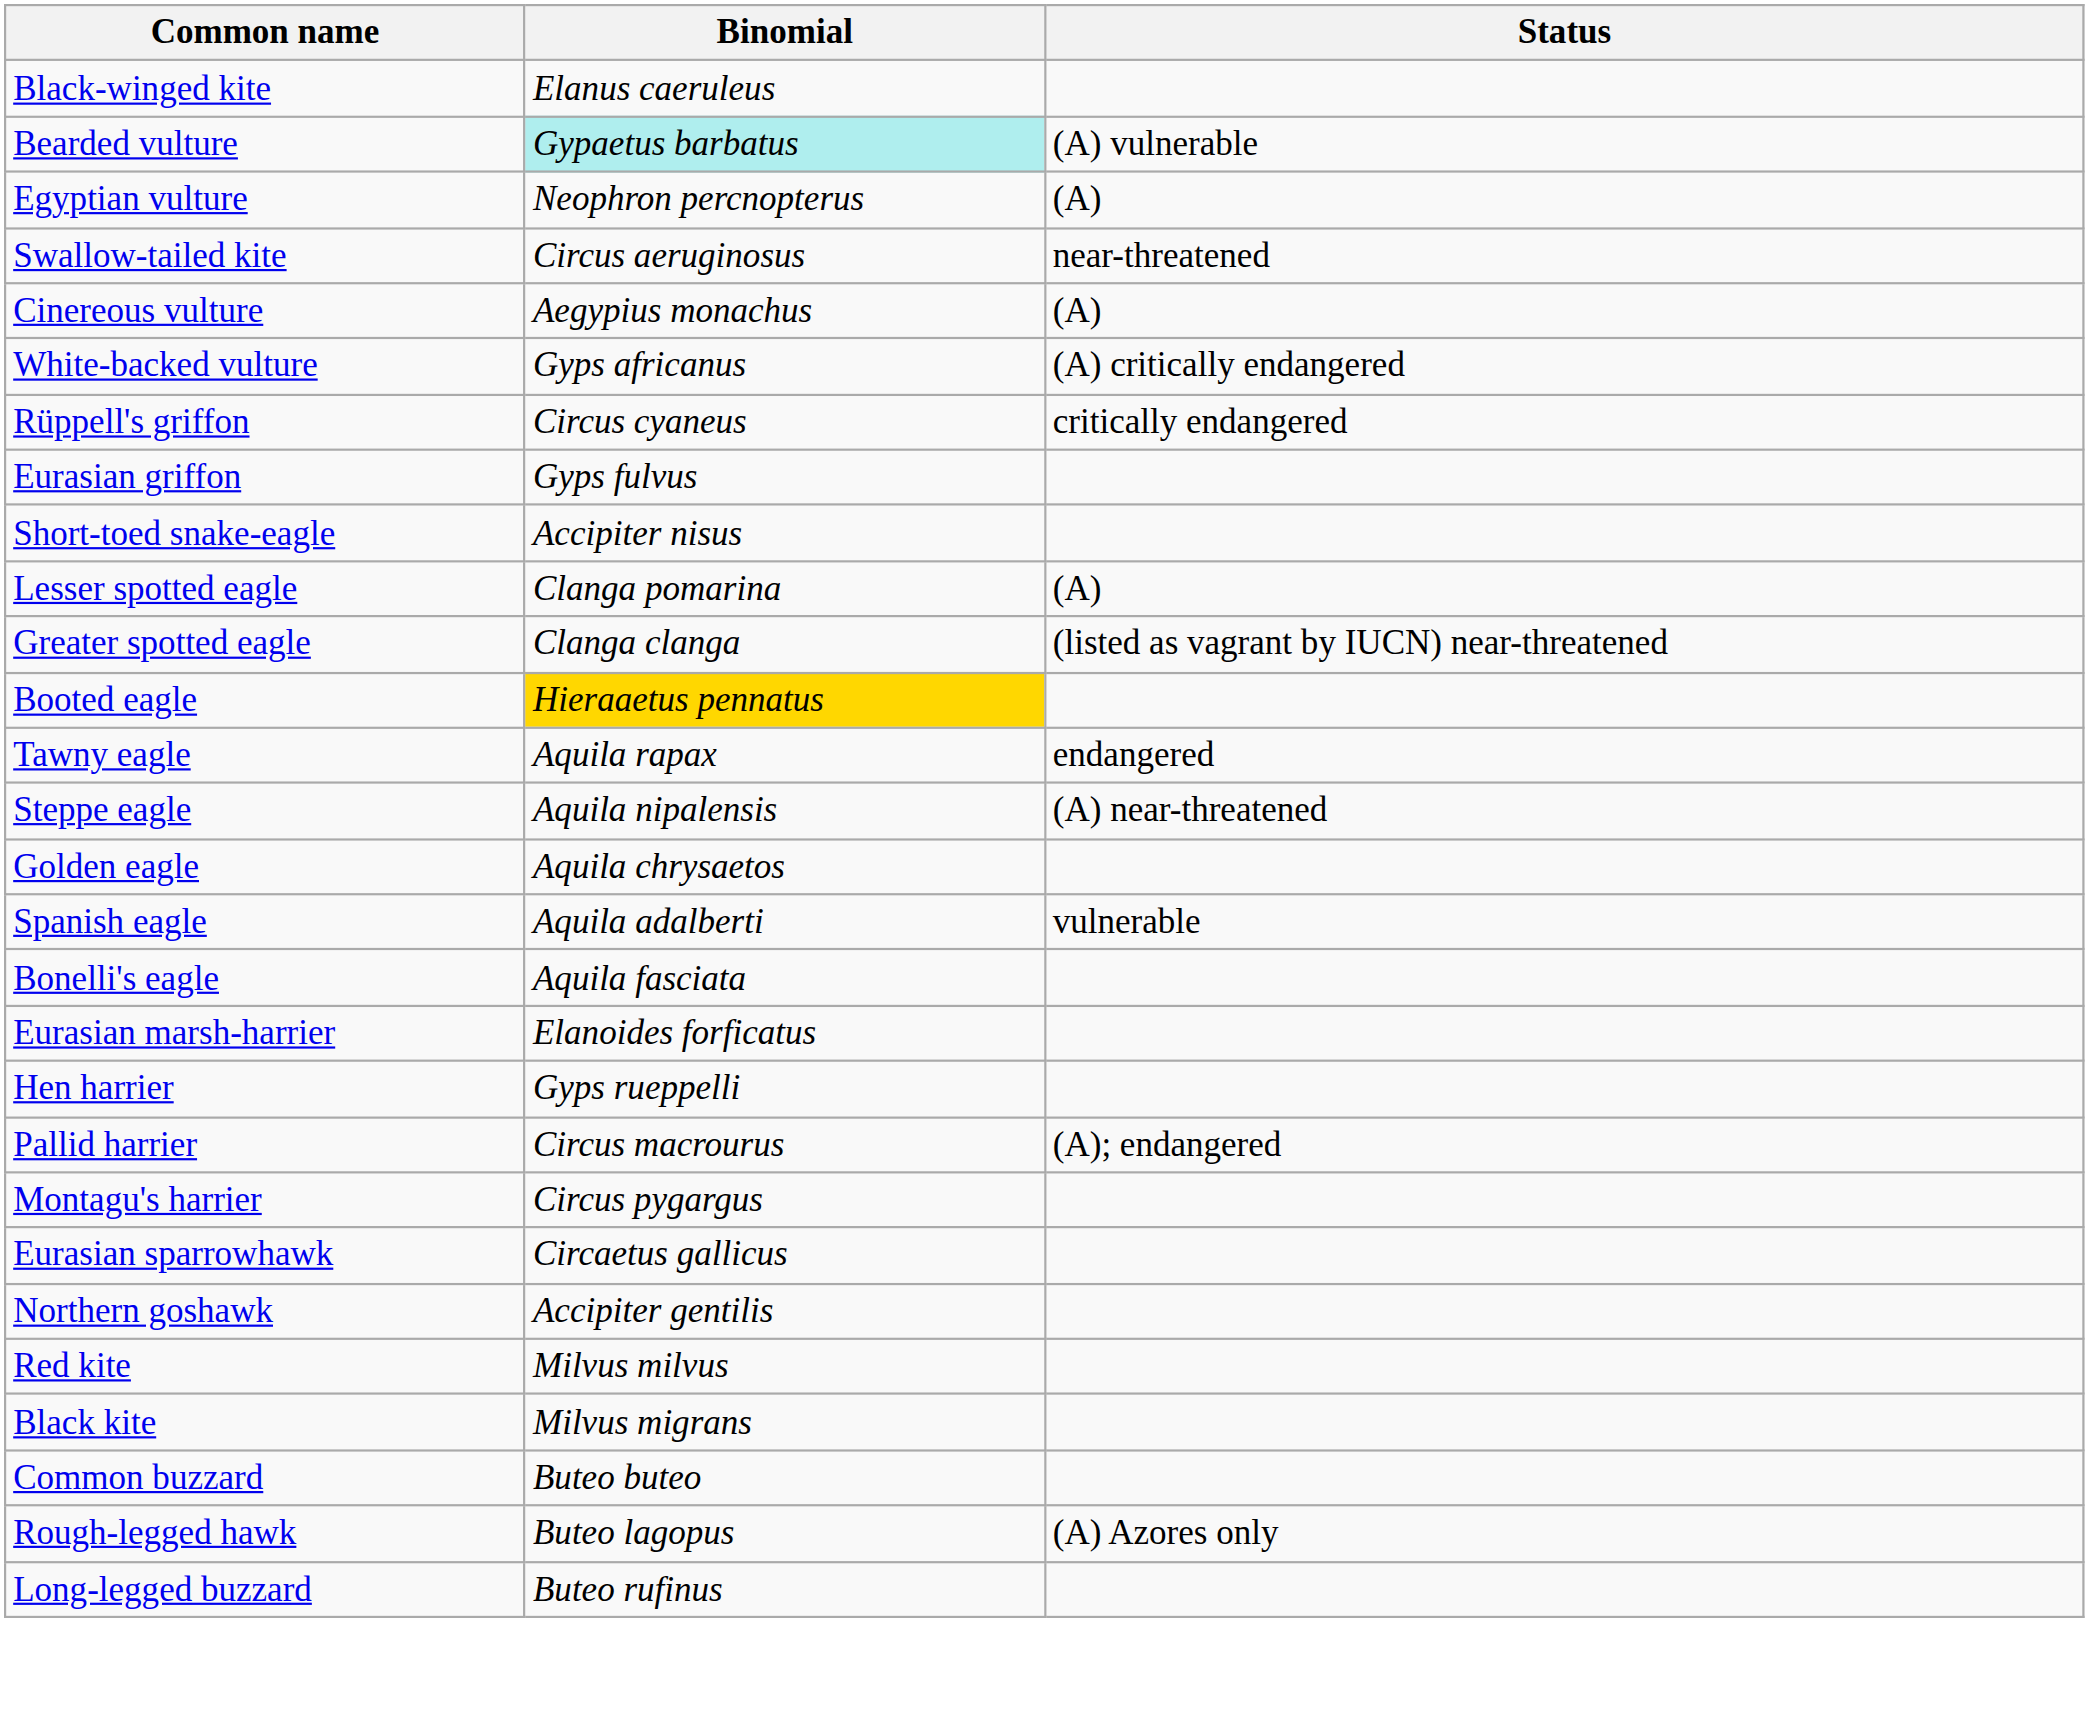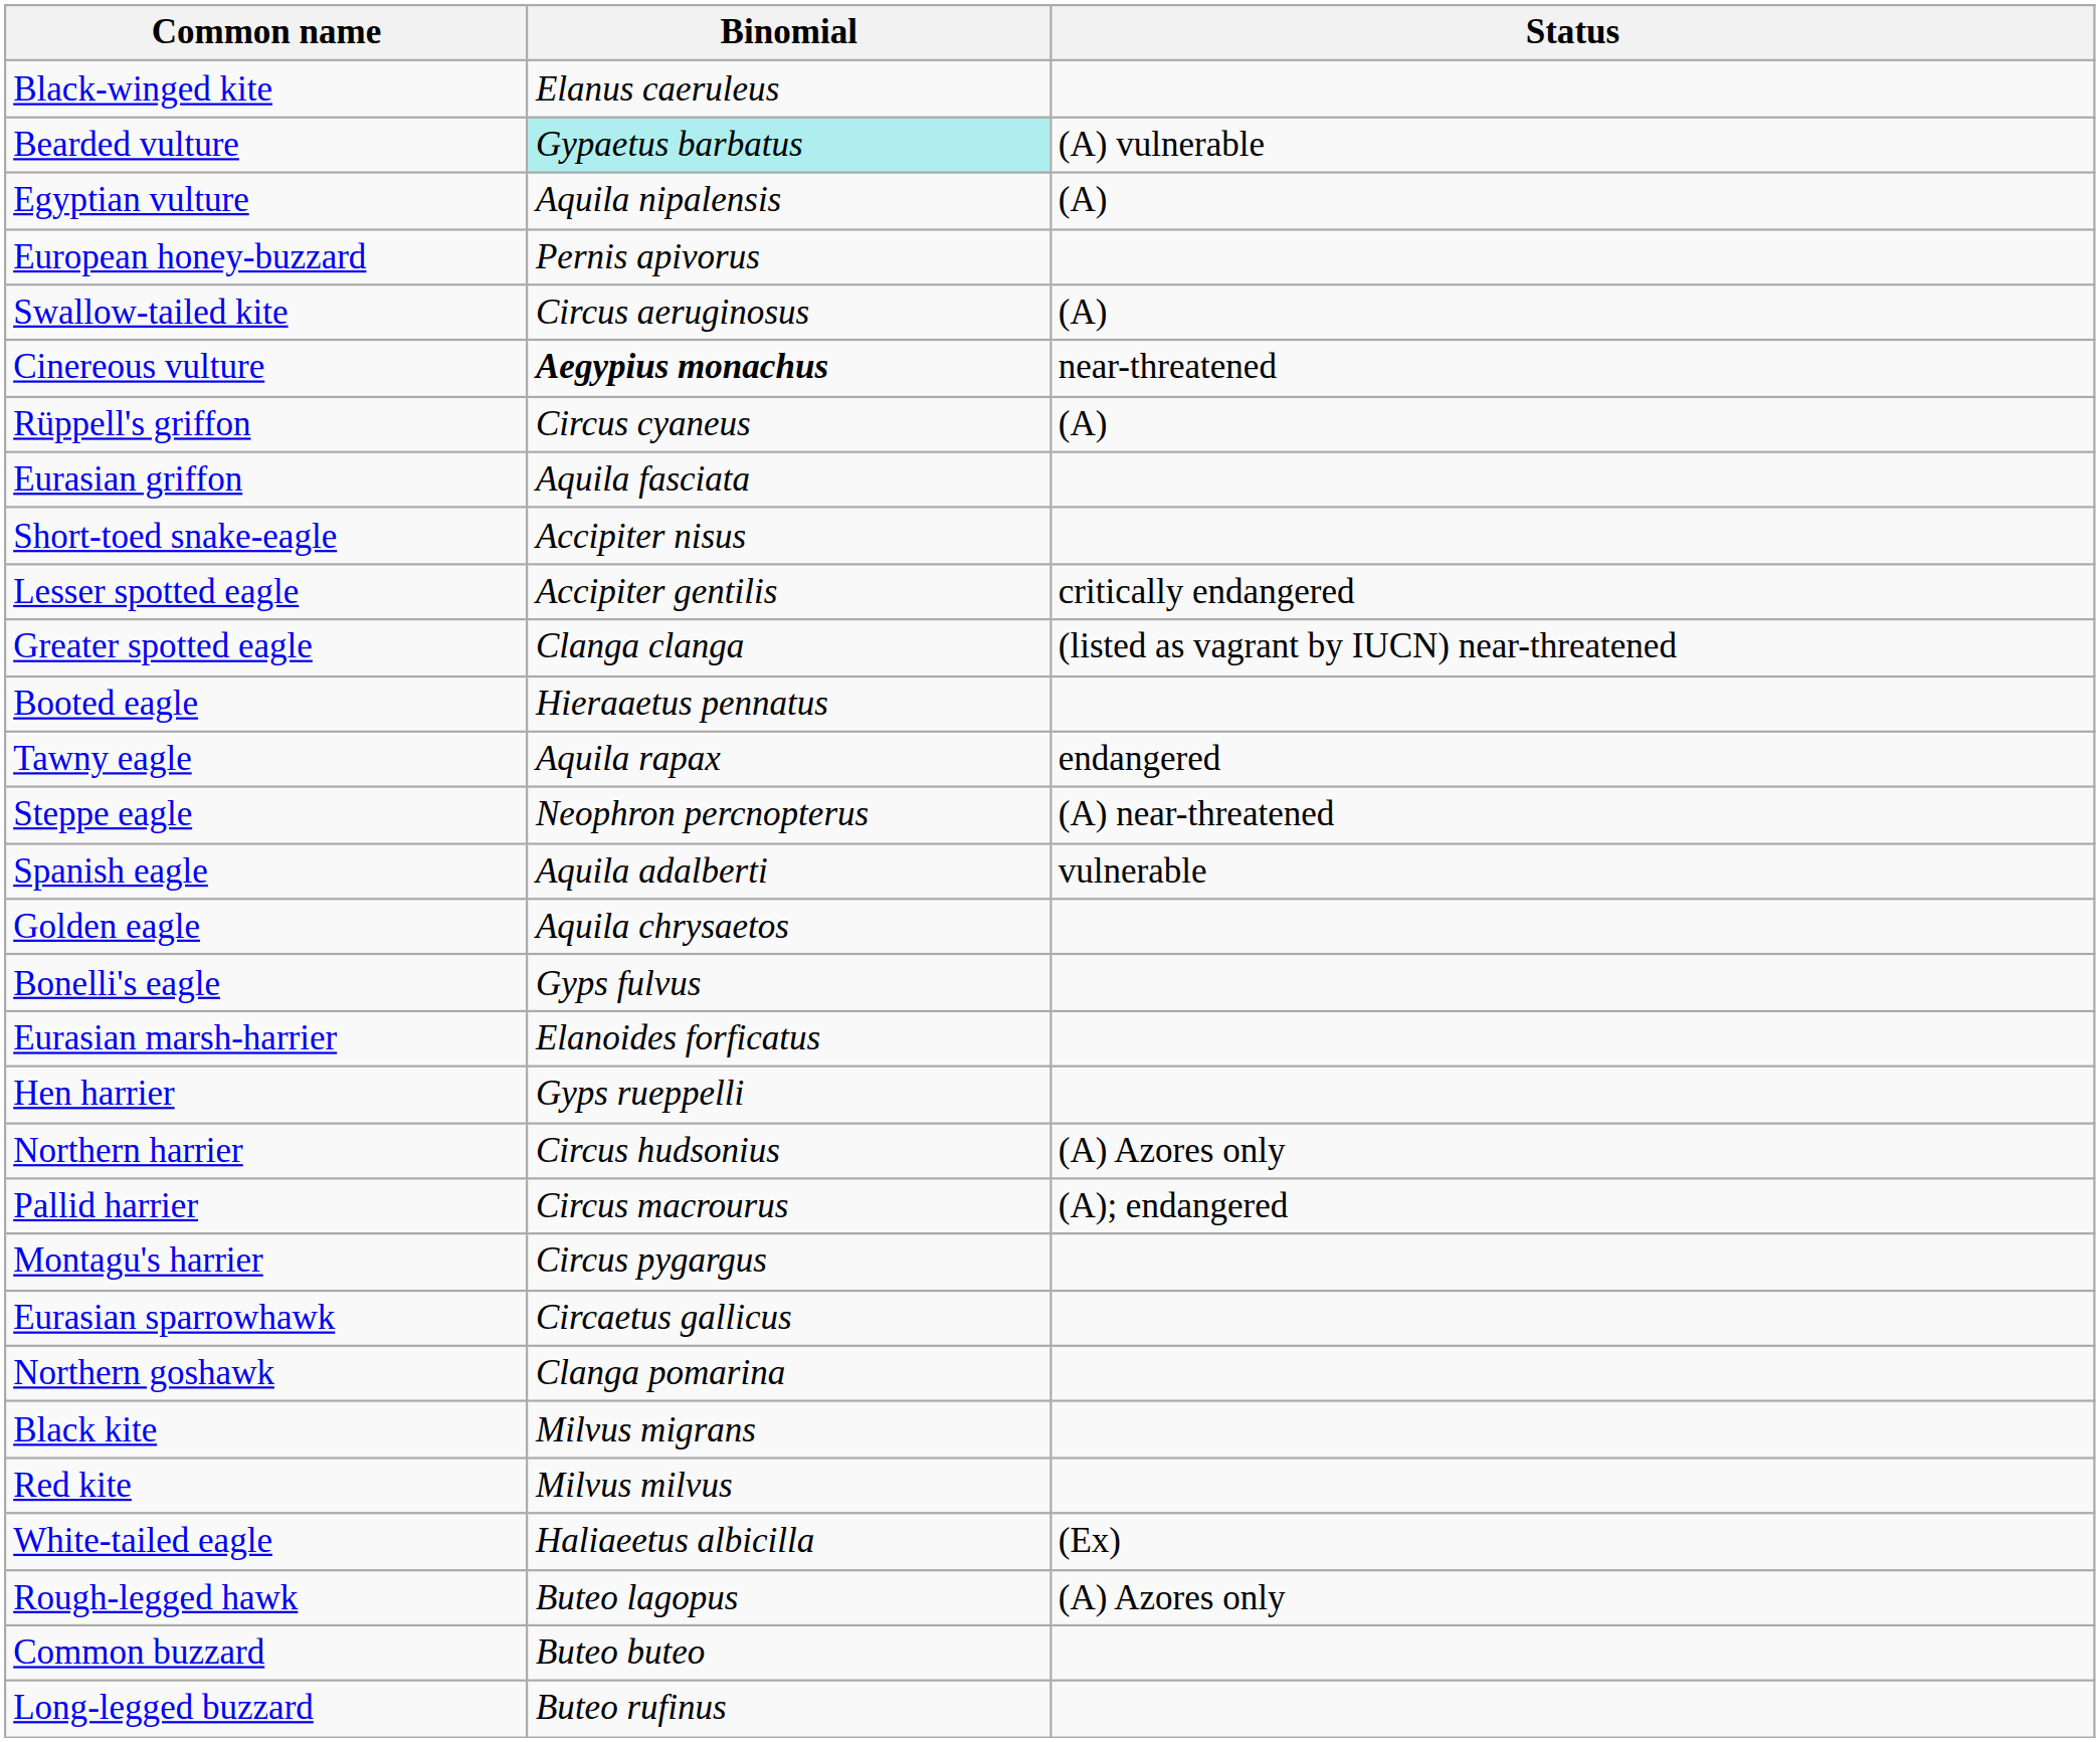 <table width=60% class="wikitable">
 <tr>
 <th width=15%>Common name</th>
 <th width=15%>Binomial</th>
 <th width=30%>Status</th>
 </tr>
 <tr>
 <td><a href='#'>Black-winged kite</a></td>
 <td><em>Elanus caeruleus</em></td>
 <td></td>
 </tr>
 <tr>
 <td><a href='#'>Bearded vulture</a></td>
 <td style="background: paleturquoise;"><em>Gypaetus barbatus</em></td>
 <td>(A) vulnerable</td>
 </tr>
 <tr>
 <td><a href='#'>Egyptian vulture</a></td>
-<td><em>Neophron percnopterus</em></td>
+<td><em>Aquila nipalensis</em></td>
 <td>(A)</td>
+</tr>
+<tr>
+<td><a href='#'>European honey-buzzard</a></td>
+<td><em>Pernis apivorus</em></td>
+<td></td>
 </tr>
 <tr>
 <td><a href='#'>Swallow-tailed kite</a></td>
 <td><em>Circus aeruginosus</em></td>
-<td>near-threatened</td>
+<td>(A)</td>
 </tr>
 <tr>
 <td><a href='#'>Cinereous vulture</a></td>
-<td><em>Aegypius monachus</em></td>
-<td>(A)</td>
-</tr>
-<tr>
-<td><a href='#'>White-backed vulture</a></td>
-<td><em>Gyps africanus</em></td>
-<td>(A) critically endangered</td>
+<td><strong><em>Aegypius monachus</em></strong></td>
+<td>near-threatened</td>
 </tr>
 <tr>
 <td><a href='#'>Rüppell's griffon</a></td>
 <td><em>Circus cyaneus</em></td>
-<td>critically endangered</td>
+<td>(A)</td>
 </tr>
 <tr>
 <td><a href='#'>Eurasian griffon</a></td>
-<td><em>Gyps fulvus</em></td>
+<td><em>Aquila fasciata</em></td>
 <td></td>
 </tr>
 <tr>
 <td><a href='#'>Short-toed snake-eagle</a></td>
 <td><em>Accipiter nisus</em></td>
 <td></td>
 </tr>
 <tr>
 <td><a href='#'>Lesser spotted eagle</a></td>
-<td><em>Clanga pomarina</em></td>
-<td>(A)</td>
+<td><em>Accipiter gentilis</em></td>
+<td>critically endangered</td>
 </tr>
 <tr>
 <td><a href='#'>Greater spotted eagle</a></td>
 <td><em>Clanga clanga</em></td>
 <td>(listed as vagrant by IUCN) near-threatened</td>
 </tr>
 <tr>
 <td><a href='#'>Booted eagle</a></td>
-<td style="background: gold;"><em>Hieraaetus pennatus</em></td>
+<td><em>Hieraaetus pennatus</em></td>
 <td></td>
 </tr>
 <tr>
 <td><a href='#'>Tawny eagle</a></td>
 <td><em>Aquila rapax</em></td>
 <td>endangered</td>
 </tr>
 <tr>
 <td><a href='#'>Steppe eagle</a></td>
-<td><em>Aquila nipalensis</em></td>
+<td><em>Neophron percnopterus</em></td>
 <td>(A) near-threatened</td>
+</tr>
+<tr>
+<td><a href='#'>Spanish eagle</a></td>
+<td><em>Aquila adalberti</em></td>
+<td>vulnerable</td>
 </tr>
 <tr>
 <td><a href='#'>Golden eagle</a></td>
 <td><em>Aquila chrysaetos</em></td>
 <td></td>
 </tr>
 <tr>
-<td><a href='#'>Spanish eagle</a></td>
-<td><em>Aquila adalberti</em></td>
-<td>vulnerable</td>
-</tr>
-<tr>
 <td><a href='#'>Bonelli's eagle</a></td>
-<td><em>Aquila fasciata</em></td>
+<td><em>Gyps fulvus</em></td>
 <td></td>
 </tr>
 <tr>
 <td><a href='#'>Eurasian marsh-harrier</a></td>
 <td><em>Elanoides forficatus</em></td>
 <td></td>
 </tr>
 <tr>
 <td><a href='#'>Hen harrier</a></td>
 <td><em>Gyps rueppelli</em></td>
 <td></td>
+</tr>
+<tr>
+<td><a href='#'>Northern harrier</a></td>
+<td><em>Circus hudsonius</em></td>
+<td>(A) Azores only</td>
 </tr>
 <tr>
 <td><a href='#'>Pallid harrier</a></td>
 <td><em>Circus macrourus</em></td>
 <td>(A); endangered</td>
 </tr>
 <tr>
 <td><a href='#'>Montagu's harrier</a></td>
 <td><em>Circus pygargus</em></td>
 <td></td>
 </tr>
 <tr>
 <td><a href='#'>Eurasian sparrowhawk</a></td>
 <td><em>Circaetus gallicus</em></td>
 <td></td>
 </tr>
 <tr>
 <td><a href='#'>Northern goshawk</a></td>
-<td><em>Accipiter gentilis</em></td>
+<td><em>Clanga pomarina</em></td>
+<td></td>
+</tr>
+<tr>
+<td><a href='#'>Black kite</a></td>
+<td><em>Milvus migrans</em></td>
 <td></td>
 </tr>
 <tr>
 <td><a href='#'>Red kite</a></td>
 <td><em>Milvus milvus</em></td>
 <td></td>
 </tr>
 <tr>
-<td><a href='#'>Black kite</a></td>
-<td><em>Milvus migrans</em></td>
-<td></td>
+<td><a href='#'>White-tailed eagle</a></td>
+<td><em>Haliaeetus albicilla</em></td>
+<td>(Ex)</td>
+</tr>
+<tr>
+<td><a href='#'>Rough-legged hawk</a></td>
+<td><em>Buteo lagopus</em></td>
+<td>(A) Azores only</td>
 </tr>
 <tr>
 <td><a href='#'>Common buzzard</a></td>
 <td><em>Buteo buteo</em></td>
 <td></td>
 </tr>
 <tr>
-<td><a href='#'>Rough-legged hawk</a></td>
-<td><em>Buteo lagopus</em></td>
-<td>(A) Azores only</td>
-</tr>
-<tr>
 <td><a href='#'>Long-legged buzzard</a></td>
 <td><em>Buteo rufinus</em></td>
 <td></td>
 </tr>
 </table>
